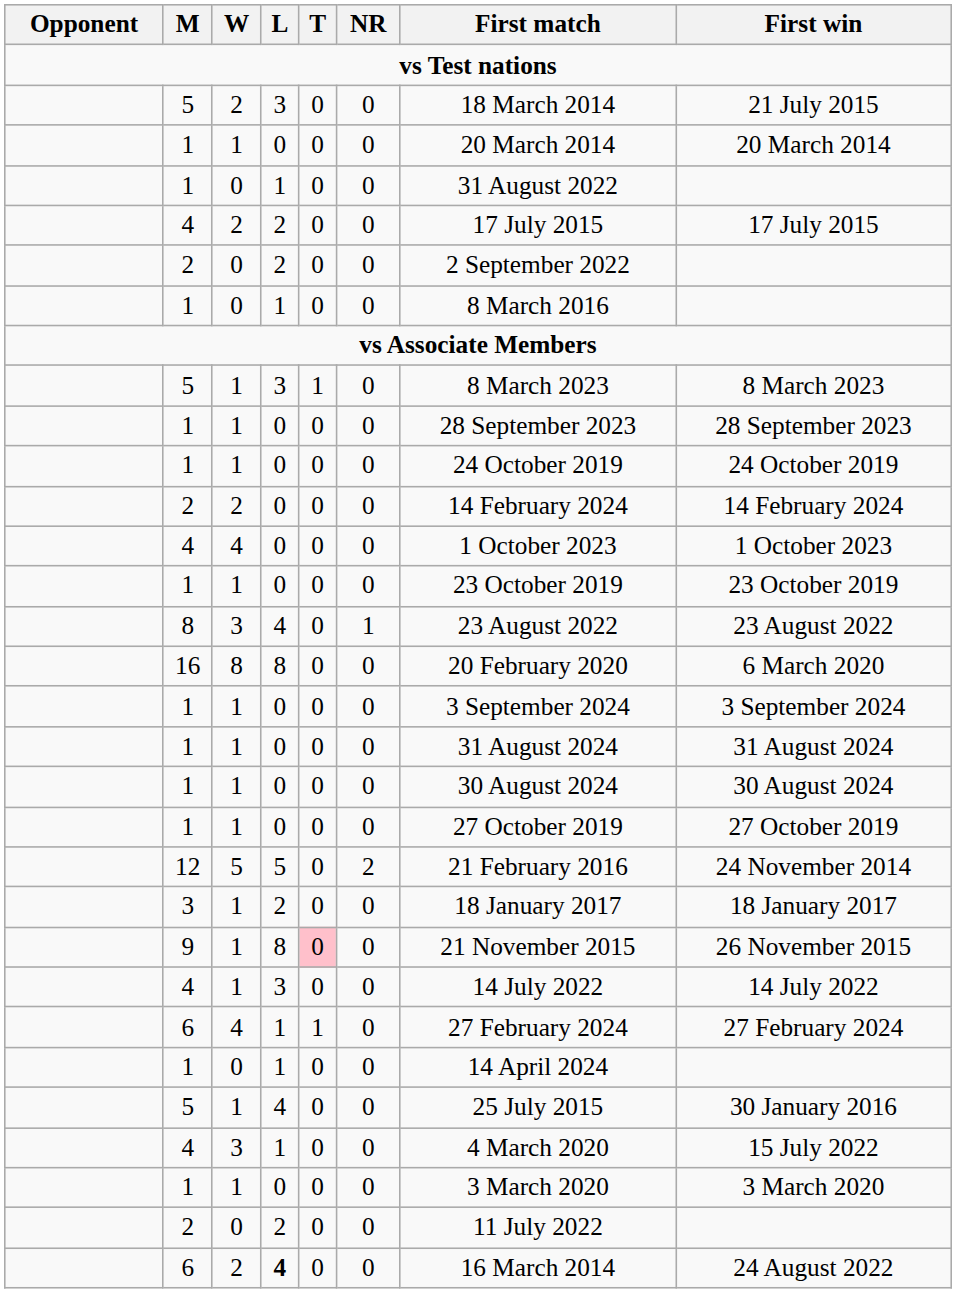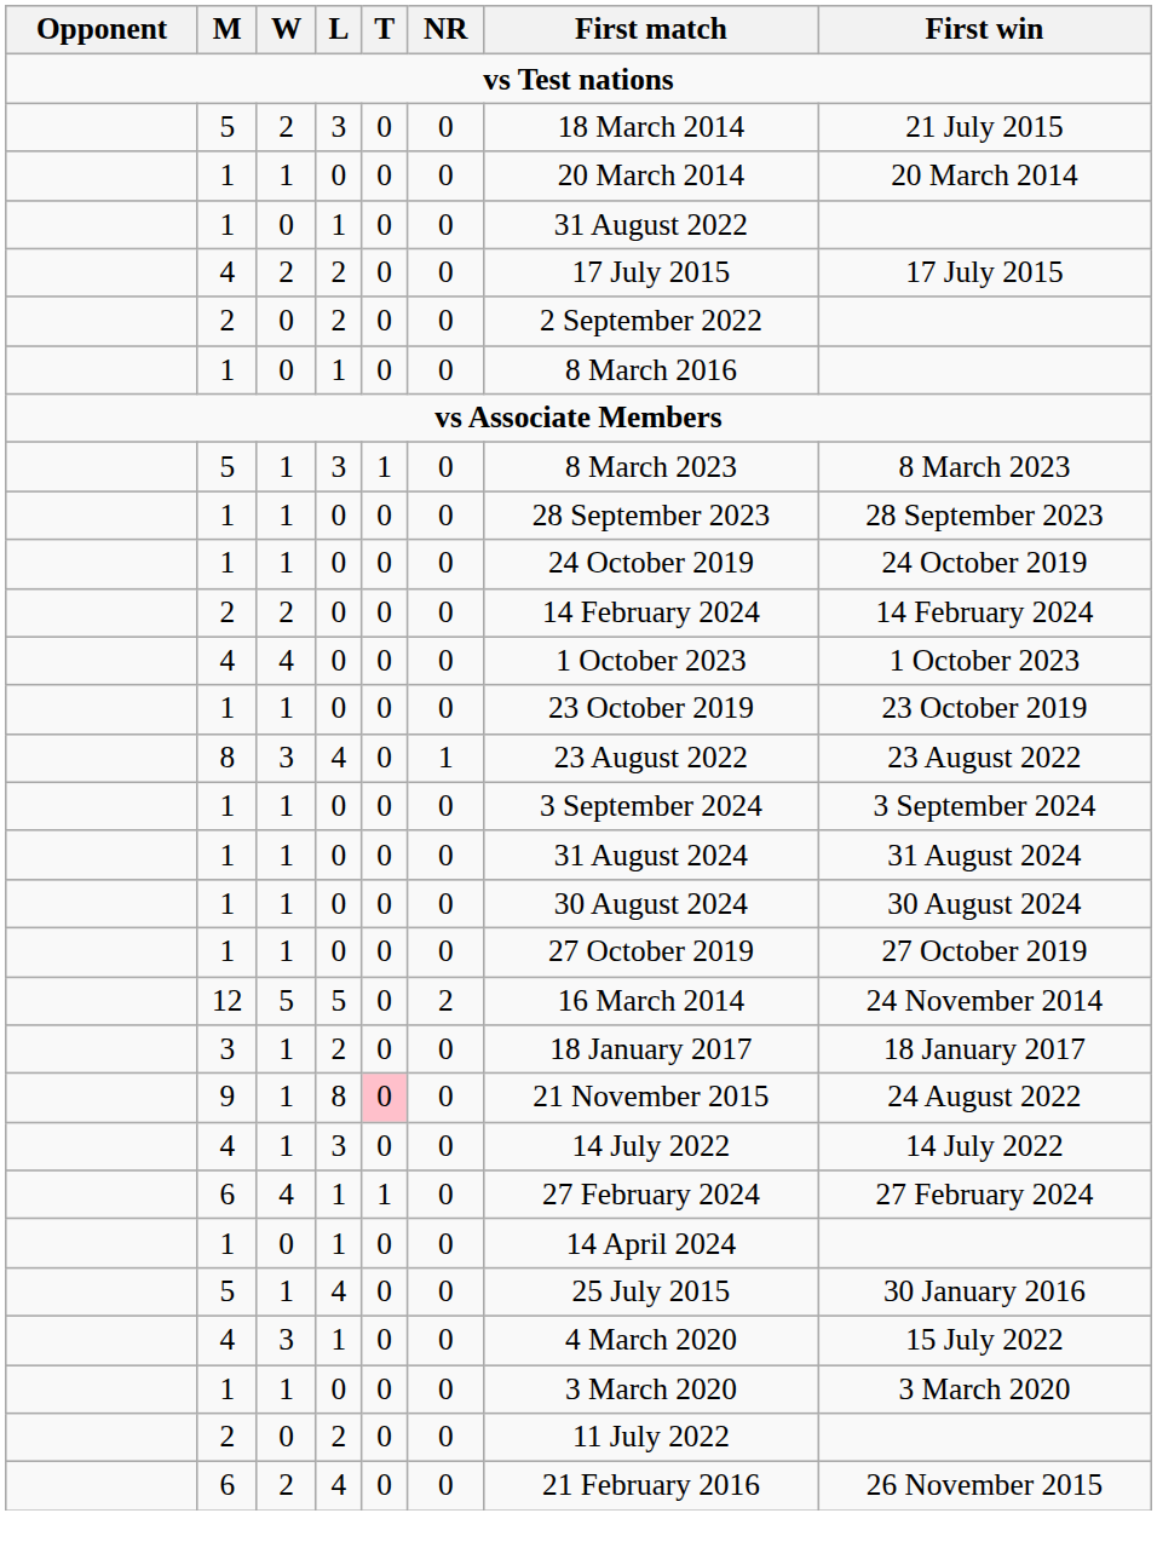 <table class="wikitable" style="text-align: center; width: 600px;">
 <tr>
 <th>Opponent</th>
 <th>M</th>
 <th>W</th>
 <th>L</th>
 <th>T</th>
 <th>NR</th>
 <th>First match</th>
 <th>First win</th>
 </tr>
 <tr>
 <td colspan="8" align="center"><strong>vs Test nations</strong></td>
 </tr>
 <tr>
 <td align="left"></td>
 <td>5</td>
 <td>2</td>
 <td>3</td>
 <td>0</td>
 <td>0</td>
 <td>18 March 2014</td>
 <td>21 July 2015</td>
 </tr>
 <tr>
 <td align="left"></td>
 <td>1</td>
 <td>1</td>
 <td>0</td>
 <td>0</td>
 <td>0</td>
 <td>20 March 2014</td>
 <td>20 March 2014</td>
 </tr>
 <tr>
 <td align="left"></td>
 <td>1</td>
 <td>0</td>
 <td>1</td>
 <td>0</td>
 <td>0</td>
 <td>31 August 2022</td>
 <td></td>
 </tr>
 <tr>
 <td align="left"></td>
 <td>4</td>
 <td>2</td>
 <td>2</td>
 <td>0</td>
 <td>0</td>
 <td>17 July 2015</td>
 <td>17 July 2015</td>
 </tr>
 <tr>
 <td align="left"></td>
 <td>2</td>
 <td>0</td>
 <td>2</td>
 <td>0</td>
 <td>0</td>
 <td>2 September 2022</td>
 <td></td>
 </tr>
 <tr>
 <td align="left"></td>
 <td>1</td>
 <td>0</td>
 <td>1</td>
 <td>0</td>
 <td>0</td>
 <td>8 March 2016</td>
 <td></td>
 </tr>
 <tr>
 <td colspan="8" align="center"><strong>vs Associate Members</strong></td>
 </tr>
 <tr>
 <td align="left"></td>
 <td>5</td>
 <td>1</td>
 <td>3</td>
 <td>1</td>
 <td>0</td>
 <td>8 March 2023</td>
 <td>8 March 2023</td>
 </tr>
 <tr>
 <td align="left"></td>
 <td>1</td>
 <td>1</td>
 <td>0</td>
 <td>0</td>
 <td>0</td>
 <td>28 September 2023</td>
 <td>28 September 2023</td>
 </tr>
 <tr>
 <td align="left"></td>
 <td>1</td>
 <td>1</td>
 <td>0</td>
 <td>0</td>
 <td>0</td>
 <td>24 October 2019</td>
 <td>24 October 2019</td>
 </tr>
 <tr>
 <td align="left"></td>
 <td>2</td>
 <td>2</td>
 <td>0</td>
 <td>0</td>
 <td>0</td>
 <td>14 February 2024</td>
 <td>14 February 2024</td>
 </tr>
 <tr>
 <td align="left"></td>
 <td>4</td>
 <td>4</td>
 <td>0</td>
 <td>0</td>
 <td>0</td>
 <td>1 October 2023</td>
 <td>1 October 2023</td>
 </tr>
 <tr>
 <td align="left"></td>
 <td>1</td>
 <td>1</td>
 <td>0</td>
 <td>0</td>
 <td>0</td>
 <td>23 October 2019</td>
 <td>23 October 2019</td>
 </tr>
 <tr>
 <td align="left"></td>
 <td>8</td>
 <td>3</td>
 <td>4</td>
 <td>0</td>
 <td>1</td>
 <td>23 August 2022</td>
 <td>23 August 2022</td>
 </tr>
 <tr>
 <td align="left"></td>
-<td>16</td>
-<td>8</td>
-<td>8</td>
-<td>0</td>
-<td>0</td>
-<td>20 February 2020</td>
-<td>6 March 2020</td>
-</tr>
-<tr>
-<td align="left"></td>
 <td>1</td>
 <td>1</td>
 <td>0</td>
 <td>0</td>
 <td>0</td>
 <td>3 September 2024</td>
 <td>3 September 2024</td>
 </tr>
 <tr>
 <td align=left></td>
 <td>1</td>
 <td>1</td>
 <td>0</td>
 <td>0</td>
 <td>0</td>
 <td>31 August 2024</td>
 <td>31 August 2024</td>
 </tr>
 <tr>
 <td align="left"></td>
 <td>1</td>
 <td>1</td>
 <td>0</td>
 <td>0</td>
 <td>0</td>
 <td>30 August 2024</td>
 <td>30 August 2024</td>
 </tr>
 <tr>
 <td align="left"></td>
 <td>1</td>
 <td>1</td>
 <td>0</td>
 <td>0</td>
 <td>0</td>
 <td>27 October 2019</td>
 <td>27 October 2019</td>
 </tr>
 <tr>
 <td align="left"></td>
 <td>12</td>
 <td>5</td>
 <td>5</td>
 <td>0</td>
 <td>2</td>
-<td>21 February 2016</td>
+<td>16 March 2014</td>
 <td>24 November 2014</td>
 </tr>
 <tr>
 <td align="left"></td>
 <td>3</td>
 <td>1</td>
 <td>2</td>
 <td>0</td>
 <td>0</td>
 <td>18 January 2017</td>
 <td>18 January 2017</td>
 </tr>
 <tr>
 <td align="left"></td>
 <td>9</td>
 <td>1</td>
 <td>8</td>
 <td style="background: pink;">0</td>
 <td>0</td>
 <td>21 November 2015</td>
-<td>26 November 2015</td>
+<td>24 August 2022</td>
 </tr>
 <tr>
 <td align="left"></td>
 <td>4</td>
 <td>1</td>
 <td>3</td>
 <td>0</td>
 <td>0</td>
 <td>14 July 2022</td>
 <td>14 July 2022</td>
 </tr>
 <tr>
 <td align="left"></td>
 <td>6</td>
 <td>4</td>
 <td>1</td>
 <td>1</td>
 <td>0</td>
 <td>27 February 2024</td>
 <td>27 February 2024</td>
 </tr>
 <tr>
 <td align="left"></td>
 <td>1</td>
 <td>0</td>
 <td>1</td>
 <td>0</td>
 <td>0</td>
 <td>14 April 2024</td>
 <td></td>
 </tr>
 <tr>
 <td align="left"></td>
 <td>5</td>
 <td>1</td>
 <td>4</td>
 <td>0</td>
 <td>0</td>
 <td>25 July 2015</td>
 <td>30 January 2016</td>
 </tr>
 <tr>
 <td align="left"></td>
 <td>4</td>
 <td>3</td>
 <td>1</td>
 <td>0</td>
 <td>0</td>
 <td>4 March 2020</td>
 <td>15 July 2022</td>
 </tr>
 <tr>
 <td align="left"></td>
 <td>1</td>
 <td>1</td>
 <td>0</td>
 <td>0</td>
 <td>0</td>
 <td>3 March 2020</td>
 <td>3 March 2020</td>
 </tr>
 <tr>
 <td align="left"></td>
 <td>2</td>
 <td>0</td>
 <td>2</td>
 <td>0</td>
 <td>0</td>
 <td>11 July 2022</td>
 <td></td>
 </tr>
 <tr>
 <td align="left"></td>
 <td>6</td>
 <td>2</td>
-<td><strong>4</strong></td>
+<td>4</td>
 <td>0</td>
 <td>0</td>
-<td>16 March 2014</td>
-<td>24 August 2022</td>
+<td>21 February 2016</td>
+<td>26 November 2015</td>
 </tr>
 </table>
